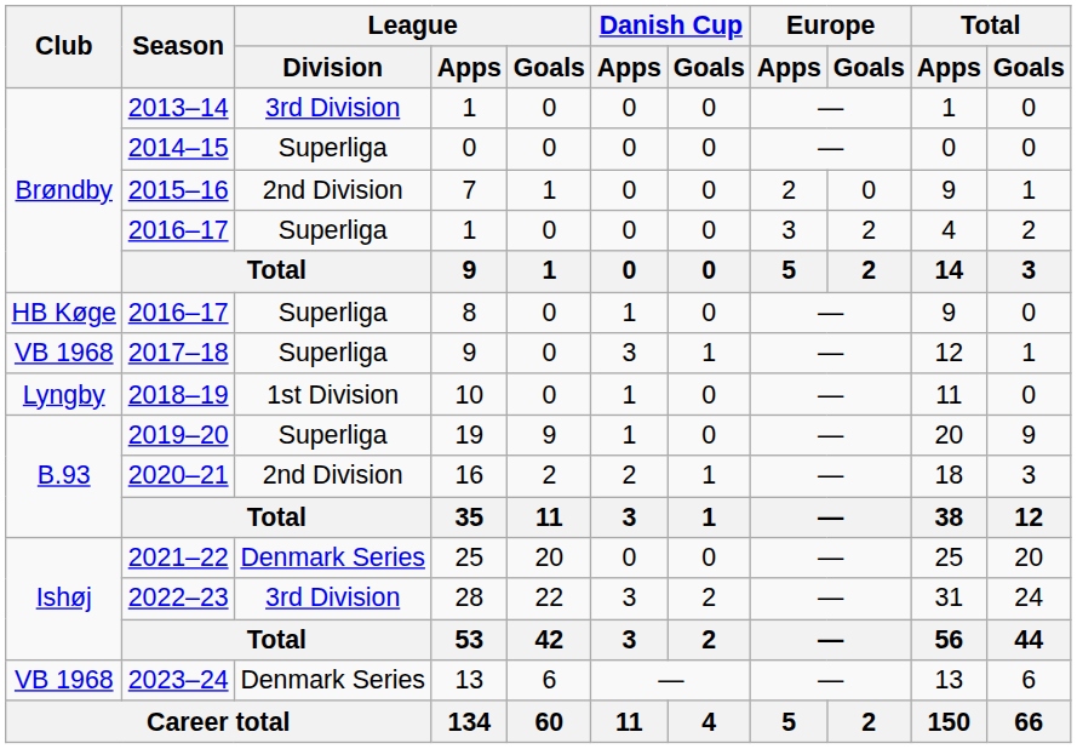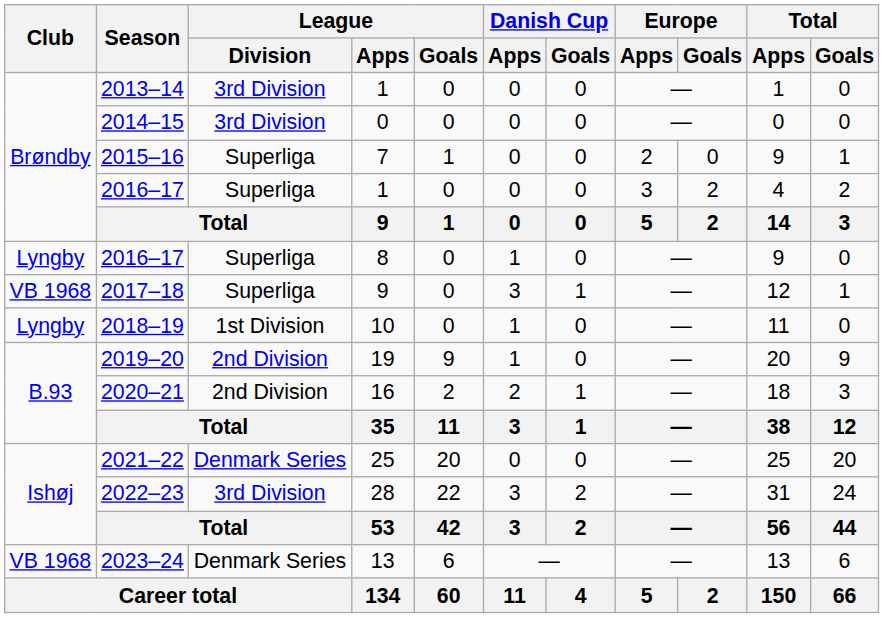 <table class="wikitable" style="text-align:center">
 <tr>
 <th rowspan="2">Club</th>
 <th rowspan="2">Season</th>
 <th colspan="3">League</th>
 <th colspan="2"><a href='#'>Danish Cup</a></th>
 <th colspan="2">Europe</th>
 <th colspan="2">Total</th>
 </tr>
 <tr>
 <th>Division</th>
 <th>Apps</th>
 <th>Goals</th>
 <th>Apps</th>
 <th>Goals</th>
 <th>Apps</th>
 <th>Goals</th>
 <th>Apps</th>
 <th>Goals</th>
 </tr>
 <tr>
 <td rowspan="5"><a href='#'>Brøndby</a></td>
 <td><a href='#'>2013–14</a></td>
 <td><a href='#'>3rd Division</a></td>
 <td>1</td>
 <td>0</td>
 <td>0</td>
 <td>0</td>
 <td colspan="2">—</td>
 <td>1</td>
 <td>0</td>
 </tr>
 <tr>
 <td><a href='#'>2014–15</a></td>
-<td>Superliga</td>
+<td><a href='#'>3rd Division</a></td>
 <td>0</td>
 <td>0</td>
 <td>0</td>
 <td>0</td>
 <td colspan="2">—</td>
 <td>0</td>
 <td>0</td>
 </tr>
 <tr>
 <td><a href='#'>2015–16</a></td>
-<td>2nd Division</td>
+<td>Superliga</td>
 <td>7</td>
 <td>1</td>
 <td>0</td>
 <td>0</td>
 <td>2</td>
 <td>0</td>
 <td>9</td>
 <td>1</td>
 </tr>
 <tr>
 <td><a href='#'>2016–17</a></td>
 <td>Superliga</td>
 <td>1</td>
 <td>0</td>
 <td>0</td>
 <td>0</td>
 <td>3</td>
 <td>2</td>
 <td>4</td>
 <td>2</td>
 </tr>
 <tr>
 <th colspan="2">Total</th>
 <th>9</th>
 <th>1</th>
 <th>0</th>
 <th>0</th>
 <th>5</th>
 <th>2</th>
 <th>14</th>
 <th>3</th>
 </tr>
 <tr>
-<td><a href='#'>HB Køge</a></td>
+<td><a href='#'>Lyngby</a></td>
 <td><a href='#'>2016–17</a></td>
 <td>Superliga</td>
 <td>8</td>
 <td>0</td>
 <td>1</td>
 <td>0</td>
 <td colspan="2">—</td>
 <td>9</td>
 <td>0</td>
 </tr>
 <tr>
 <td><a href='#'>VB 1968</a></td>
 <td><a href='#'>2017–18</a></td>
 <td>Superliga</td>
 <td>9</td>
 <td>0</td>
 <td>3</td>
 <td>1</td>
 <td colspan="2">—</td>
 <td>12</td>
 <td>1</td>
 </tr>
 <tr>
 <td><a href='#'>Lyngby</a></td>
 <td><a href='#'>2018–19</a></td>
 <td>1st Division</td>
 <td>10</td>
 <td>0</td>
 <td>1</td>
 <td>0</td>
 <td colspan="2">—</td>
 <td>11</td>
 <td>0</td>
 </tr>
 <tr>
 <td rowspan="3"><a href='#'>B.93</a></td>
 <td><a href='#'>2019–20</a></td>
-<td>Superliga</td>
+<td><a href='#'>2nd Division</a></td>
 <td>19</td>
 <td>9</td>
 <td>1</td>
 <td>0</td>
 <td colspan="2">—</td>
 <td>20</td>
 <td>9</td>
 </tr>
 <tr>
 <td><a href='#'>2020–21</a></td>
 <td>2nd Division</td>
 <td>16</td>
 <td>2</td>
 <td>2</td>
 <td>1</td>
 <td colspan="2">—</td>
 <td>18</td>
 <td>3</td>
 </tr>
 <tr>
 <th colspan="2">Total</th>
 <th>35</th>
 <th>11</th>
 <th>3</th>
 <th>1</th>
 <th colspan="2">—</th>
 <th>38</th>
 <th>12</th>
 </tr>
 <tr>
 <td rowspan="3"><a href='#'>Ishøj</a></td>
 <td><a href='#'>2021–22</a></td>
 <td><a href='#'>Denmark Series</a></td>
 <td>25</td>
 <td>20</td>
 <td>0</td>
 <td>0</td>
 <td colspan="2">—</td>
 <td>25</td>
 <td>20</td>
 </tr>
 <tr>
 <td><a href='#'>2022–23</a></td>
 <td><a href='#'>3rd Division</a></td>
 <td>28</td>
 <td>22</td>
 <td>3</td>
 <td>2</td>
 <td colspan="2">—</td>
 <td>31</td>
 <td>24</td>
 </tr>
 <tr>
 <th colspan="2">Total</th>
 <th>53</th>
 <th>42</th>
 <th>3</th>
 <th>2</th>
 <th colspan="2">—</th>
 <th>56</th>
 <th>44</th>
 </tr>
 <tr>
 <td><a href='#'>VB 1968</a></td>
 <td><a href='#'>2023–24</a></td>
 <td>Denmark Series</td>
 <td>13</td>
 <td>6</td>
 <td colspan="2">—</td>
 <td colspan="2">—</td>
 <td>13</td>
 <td>6</td>
 </tr>
 <tr>
 <th colspan="3">Career total</th>
 <th>134</th>
 <th>60</th>
 <th>11</th>
 <th>4</th>
 <th>5</th>
 <th>2</th>
 <th>150</th>
 <th>66</th>
 </tr>
 </table>
